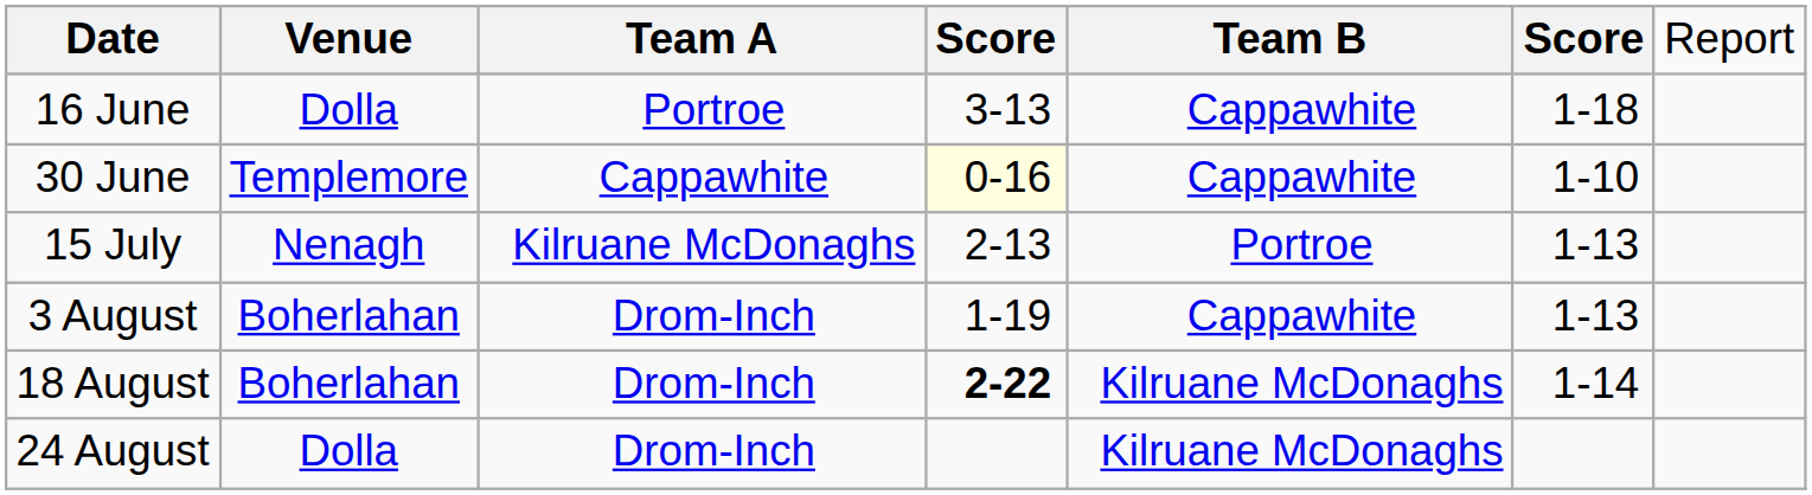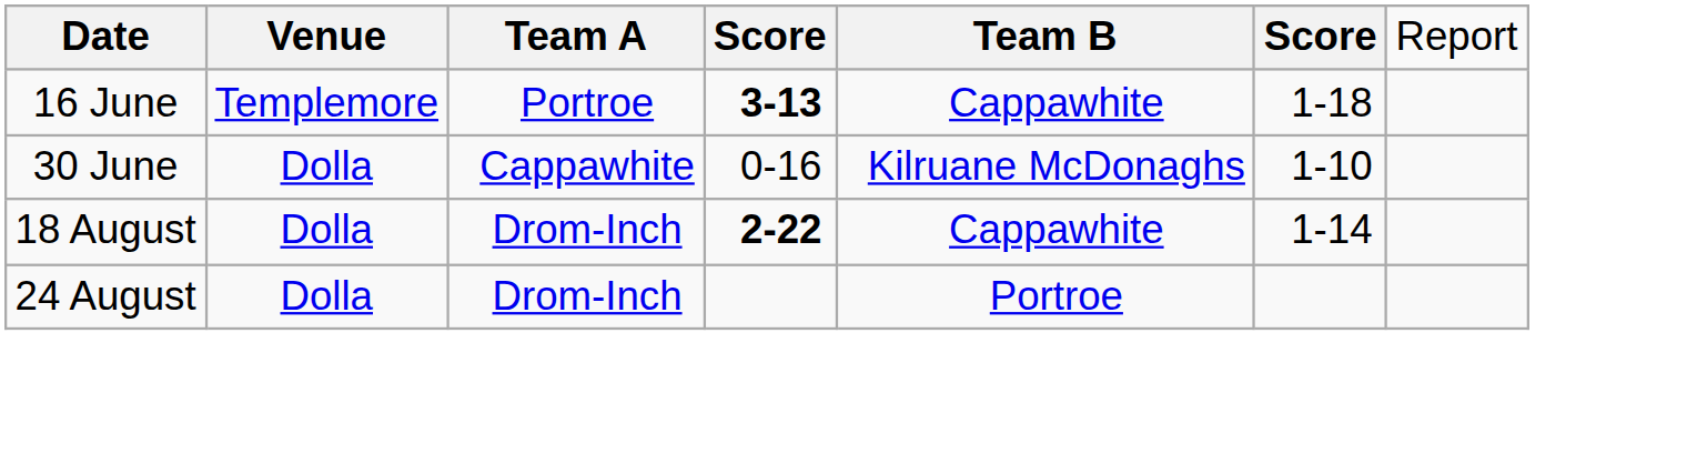 <table class="wikitable">
 <tr>
 <th>Date</th>
 <th>Venue</th>
 <th>Team A</th>
 <th>Score</th>
 <th>Team B</th>
 <th>Score</th>
 <td>Report</td>
 </tr>
 <tr align="center">
 <td>16 June</td>
-<td><a href='#'>Dolla</a></td>
+<td><a href='#'>Templemore</a></td>
 <td>  <a href='#'>Portroe</a></td>
-<td>  3-13</td>
+<td><strong>  3-13</strong></td>
 <td>  <a href='#'>Cappawhite</a></td>
 <td>  1-18</td>
 <td> </td>
 </tr>
 <tr align="center">
 <td>30 June</td>
-<td><a href='#'>Templemore</a></td>
+<td><a href='#'>Dolla</a></td>
 <td>  <a href='#'>Cappawhite</a></td>
-<td style="background: lightyellow;">  0-16</td>
-<td>  <a href='#'>Cappawhite</a></td>
+<td>  0-16</td>
+<td>  <a href='#'>Kilruane McDonaghs</a></td>
 <td>  1-10</td>
 <td></td>
 </tr>
 <tr align="center">
-<td>15 July</td>
-<td><a href='#'>Nenagh</a></td>
-<td>  <a href='#'>Kilruane McDonaghs</a></td>
-<td>  2-13</td>
-<td>  <a href='#'>Portroe</a></td>
-<td>  1-13</td>
-<td></td>
-</tr>
-<tr align="center">
-<td>3 August</td>
-<td><a href='#'>Boherlahan</a></td>
-<td>  <a href='#'>Drom-Inch</a></td>
-<td>  1-19</td>
-<td>  <a href='#'>Cappawhite</a></td>
-<td>  1-13</td>
-<td></td>
-</tr>
-<tr align="center">
 <td>18 August</td>
-<td><a href='#'>Boherlahan</a></td>
+<td><a href='#'>Dolla</a></td>
 <td>  <a href='#'>Drom-Inch</a></td>
 <td><strong>  2-22</strong></td>
-<td>  <a href='#'>Kilruane McDonaghs</a></td>
+<td>  <a href='#'>Cappawhite</a></td>
 <td>  1-14</td>
 <td></td>
 </tr>
 <tr align="center">
 <td>24 August</td>
 <td><a href='#'>Dolla</a></td>
 <td>  <a href='#'>Drom-Inch</a></td>
 <td> </td>
-<td>  <a href='#'>Kilruane McDonaghs</a></td>
+<td>  <a href='#'>Portroe</a></td>
 <td> </td>
 <td></td>
 </tr>
 </table>
